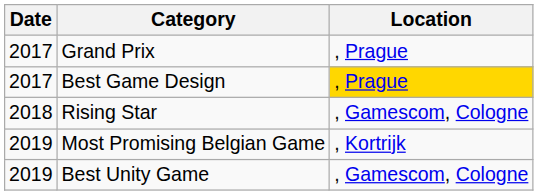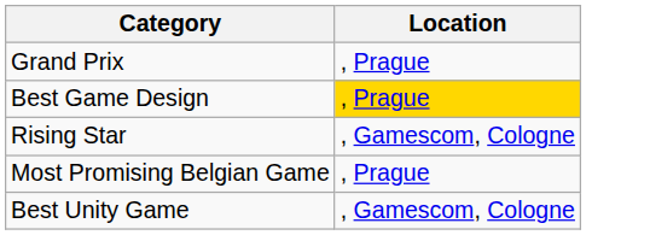 <table class="wikitable">
 <tr>
-<th>Date</th>
 <th>Category</th>
 <th>Location</th>
 </tr>
 <tr>
-<td>2017</td>
 <td>Grand Prix</td>
 <td>, <a href='#'>Prague</a></td>
 </tr>
 <tr>
-<td>2017</td>
 <td>Best Game Design</td>
 <td style="background: gold;">, <a href='#'>Prague</a></td>
 </tr>
 <tr>
-<td>2018</td>
 <td>Rising Star</td>
 <td> , <a href='#'>Gamescom</a>, <a href='#'>Cologne</a></td>
 </tr>
 <tr>
-<td>2019</td>
 <td>Most Promising Belgian Game</td>
-<td>, <a href='#'>Kortrijk</a></td>
+<td>, <a href='#'>Prague</a></td>
 </tr>
 <tr>
-<td>2019</td>
 <td>Best Unity Game</td>
 <td> , <a href='#'>Gamescom</a>, <a href='#'>Cologne</a></td>
 </tr>
 </table>
